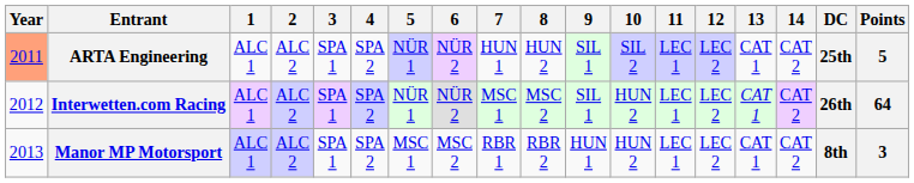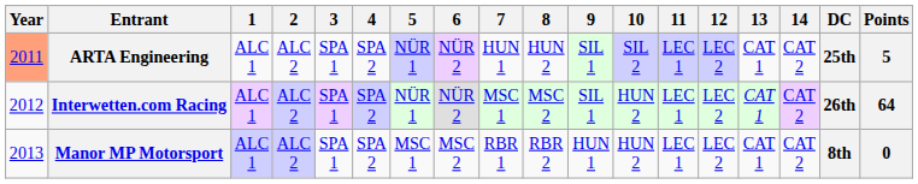 <table class="wikitable" style="text-align:center; font-size:85%">
 <tr>
 <th>Year</th>
 <th>Entrant</th>
 <th>1</th>
 <th>2</th>
 <th>3</th>
 <th>4</th>
 <th>5</th>
 <th>6</th>
 <th>7</th>
 <th>8</th>
 <th>9</th>
 <th>10</th>
 <th>11</th>
 <th>12</th>
 <th>13</th>
 <th>14</th>
 <th>DC</th>
 <th>Points</th>
 </tr>
 <tr>
 <td style="background: lightsalmon;"><a href='#'>2011</a></td>
 <th nowrap>ARTA Engineering</th>
 <td style="background:#;"><a href='#'>ALC<br>1</a><br></td>
 <td style="background:#;"><a href='#'>ALC<br>2</a><br></td>
 <td style="background:#;"><a href='#'>SPA<br>1</a><br></td>
 <td style="background:#;"><a href='#'>SPA<br>2</a><br></td>
 <td style="background:#cfcfff;"><a href='#'>NÜR<br>1</a><br></td>
 <td style="background:#efcfff;"><a href='#'>NÜR<br>2</a><br></td>
 <td style="background:#;"><a href='#'>HUN<br>1</a><br></td>
 <td style="background:#;"><a href='#'>HUN<br>2</a><br></td>
 <td style="background:#dfffdf;"><a href='#'>SIL<br>1</a><br></td>
 <td style="background:#cfcfff;"><a href='#'>SIL<br>2</a><br></td>
 <td style="background:#cfcfff;"><a href='#'>LEC<br>1</a><br></td>
 <td style="background:#cfcfff;"><a href='#'>LEC<br>2</a><br></td>
 <td style="background:#;"><a href='#'>CAT<br>1</a><br></td>
 <td style="background:#;"><a href='#'>CAT<br>2</a><br></td>
 <th>25th</th>
 <th>5</th>
 </tr>
 <tr>
 <td><a href='#'>2012</a></td>
 <th nowrap><a href='#'>Interwetten.com Racing</a></th>
 <td style="background:#efcfff;"><a href='#'>ALC<br>1</a><br></td>
 <td style="background:#cfcfff;"><a href='#'>ALC<br>2</a><br></td>
 <td style="background:#efcfff;"><a href='#'>SPA<br>1</a><br></td>
 <td style="background:#cfcfff;"><a href='#'>SPA<br>2</a><br></td>
 <td style="background:#dfffdf;"><a href='#'>NÜR<br>1</a><br></td>
 <td style="background:#dfdfdf;"><a href='#'>NÜR<br>2</a><br></td>
 <td style="background:#dfffdf;"><a href='#'>MSC<br>1</a><br></td>
 <td style="background:#dfffdf;"><a href='#'>MSC<br>2</a><br></td>
 <td style="background:#dfffdf;"><a href='#'>SIL<br>1</a><br></td>
 <td style="background:#dfffdf;"><a href='#'>HUN<br>2</a><br></td>
 <td style="background:#dfffdf;"><a href='#'>LEC<br>1</a><br></td>
 <td style="background:#dfffdf;"><a href='#'>LEC<br>2</a><br></td>
 <td style="background:#dfffdf;"><em><a href='#'>CAT<br>1</a></em><br></td>
 <td style="background:#efcfff;"><a href='#'>CAT<br>2</a><br></td>
 <th>26th</th>
 <th>64</th>
 </tr>
 <tr>
 <td><a href='#'>2013</a></td>
 <th nowrap><a href='#'>Manor MP Motorsport</a></th>
 <td style="background:#cfcfff;"><a href='#'>ALC<br>1</a><br></td>
 <td style="background:#cfcfff;"><a href='#'>ALC<br>2</a><br></td>
 <td style="background:#;"><a href='#'>SPA<br>1</a><br></td>
 <td style="background:#;"><a href='#'>SPA<br>2</a><br></td>
 <td style="background:#;"><a href='#'>MSC<br>1</a><br></td>
 <td style="background:#;"><a href='#'>MSC<br>2</a><br></td>
 <td style="background:#;"><a href='#'>RBR<br>1</a><br></td>
 <td style="background:#;"><a href='#'>RBR<br>2</a><br></td>
 <td style="background:#;"><a href='#'>HUN<br>1</a><br></td>
 <td style="background:#;"><a href='#'>HUN<br>2</a><br></td>
 <td style="background:#;"><a href='#'>LEC<br>1</a><br></td>
 <td style="background:#;"><a href='#'>LEC<br>2</a><br></td>
 <td style="background:#;"><a href='#'>CAT<br>1</a><br></td>
 <td style="background:#;"><a href='#'>CAT<br>2</a><br></td>
 <th>8th</th>
-<th>3</th>
+<th>0</th>
 </tr>
 </table>
